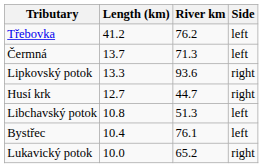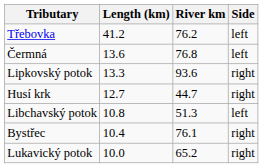 <table class="wikitable">
 <tr>
 <th>Tributary</th>
 <th>Length (km)</th>
 <th>River km</th>
 <th>Side</th>
 </tr>
 <tr>
 <td><a href='#'>Třebovka</a></td>
 <td>41.2</td>
 <td>76.2</td>
 <td>left</td>
 </tr>
 <tr>
 <td>Čermná</td>
-<td>13.7</td>
-<td>71.3</td>
+<td>13.6</td>
+<td>76.8</td>
 <td>left</td>
 </tr>
 <tr>
 <td>Lipkovský potok</td>
 <td>13.3</td>
 <td>93.6</td>
 <td>right</td>
 </tr>
 <tr>
 <td>Husí krk</td>
 <td>12.7</td>
 <td>44.7</td>
 <td>right</td>
 </tr>
 <tr>
 <td>Libchavský potok</td>
 <td>10.8</td>
 <td>51.3</td>
 <td>left</td>
 </tr>
 <tr>
 <td>Bystřec</td>
 <td>10.4</td>
 <td>76.1</td>
-<td>left</td>
+<td>right</td>
 </tr>
 <tr>
 <td>Lukavický potok</td>
 <td>10.0</td>
 <td>65.2</td>
 <td>right</td>
 </tr>
 </table>
